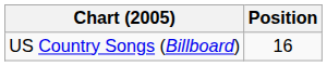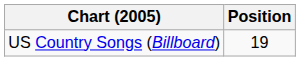 <table class="wikitable sortable">
 <tr>
 <th scope="col">Chart (2005)</th>
 <th scope="col">Position</th>
 </tr>
 <tr>
 <td>US <a href='#'>Country Songs</a> (<em><a href='#'>Billboard</a></em>)</td>
-<td align="center">16</td>
+<td align="center">19</td>
 </tr>
 </table>
